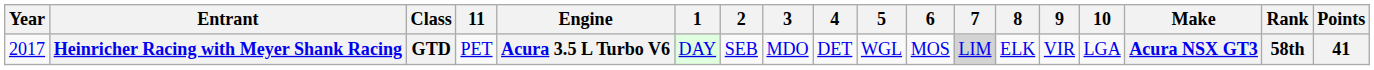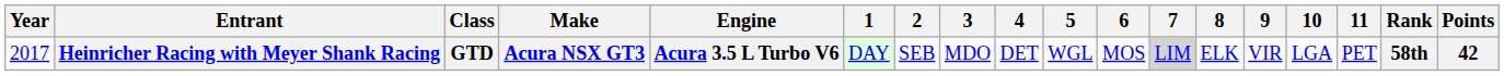 <table class="wikitable" style="text-align:center; font-size:85%">
 <tr>
 <th>Year</th>
 <th>Entrant</th>
 <th>Class</th>
-<th>11</th>
+<th>Make</th>
 <th>Engine</th>
 <th>1</th>
 <th>2</th>
 <th>3</th>
 <th>4</th>
 <th>5</th>
 <th>6</th>
 <th>7</th>
 <th>8</th>
 <th>9</th>
 <th>10</th>
-<th>Make</th>
+<th>11</th>
 <th>Rank</th>
 <th>Points</th>
 </tr>
 <tr>
 <td><a href='#'>2017</a></td>
 <th nowrap><a href='#'>Heinricher Racing with Meyer Shank Racing</a></th>
 <th>GTD</th>
-<td><a href='#'>PET</a></td>
+<th nowrap><a href='#'>Acura NSX GT3</a></th>
 <th nowrap><a href='#'>Acura</a> 3.5 L Turbo V6</th>
 <td style="background:#DFFFDF;"><a href='#'>DAY</a><br></td>
 <td><a href='#'>SEB</a></td>
 <td><a href='#'>MDO</a></td>
 <td><a href='#'>DET</a></td>
 <td><a href='#'>WGL</a></td>
 <td><a href='#'>MOS</a></td>
 <td style="background: lightgrey;"><a href='#'>LIM</a></td>
 <td><a href='#'>ELK</a></td>
 <td><a href='#'>VIR</a></td>
 <td><a href='#'>LGA</a></td>
-<th nowrap><a href='#'>Acura NSX GT3</a></th>
+<td><a href='#'>PET</a></td>
 <th>58th</th>
-<th>41</th>
+<th>42</th>
 </tr>
 </table>
